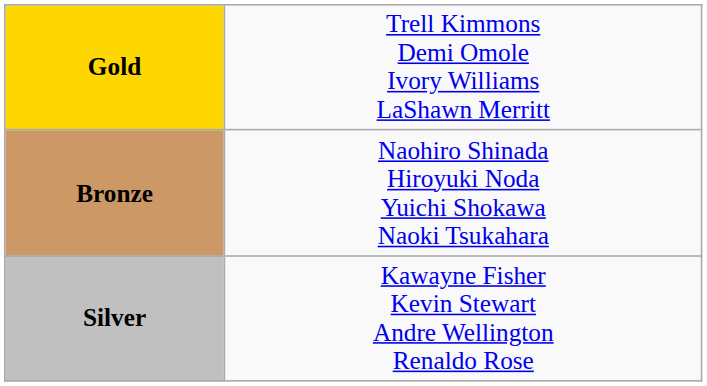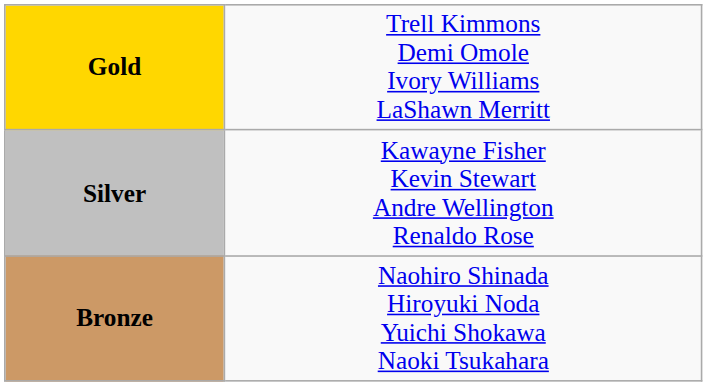 <table class="wikitable" style="text-align:center; " width="35%">
 <tr>
 <td bgcolor="gold"><strong>Gold</strong></td>
 <td><a href='#'>Trell Kimmons</a><br><a href='#'>Demi Omole</a><br><a href='#'>Ivory Williams</a><br><a href='#'>LaShawn Merritt</a><br>  <small><em></em></small></td>
 </tr>
 <tr>
+<td bgcolor="silver"><strong>Silver</strong></td>
+<td><a href='#'>Kawayne Fisher</a><br><a href='#'>Kevin Stewart</a><br><a href='#'>Andre Wellington</a><br><a href='#'>Renaldo Rose</a><br>  <small><em></em></small></td>
+</tr>
+<tr>
 <td bgcolor="CC9966"><strong>Bronze</strong></td>
 <td><a href='#'>Naohiro Shinada</a><br><a href='#'>Hiroyuki Noda</a><br><a href='#'>Yuichi Shokawa</a><br><a href='#'>Naoki Tsukahara</a><br>  <small><em></em></small></td>
 </tr>
-<tr>
-<td bgcolor="silver"><strong>Silver</strong></td>
-<td><a href='#'>Kawayne Fisher</a><br><a href='#'>Kevin Stewart</a><br><a href='#'>Andre Wellington</a><br><a href='#'>Renaldo Rose</a><br>  <small><em></em></small></td>
-</tr>
 </table>
